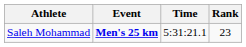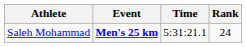 <table class="wikitable" style="font-size:90%;">
 <tr>
 <th>Athlete</th>
 <th>Event</th>
 <th>Time</th>
 <th>Rank</th>
 </tr>
 <tr align=center>
 <td align=left><a href='#'>Saleh Mohammad</a></td>
 <td align=left><strong><a href='#'>Men's 25 km</a></strong></td>
 <td>5:31:21.1</td>
-<td>23</td>
+<td>24</td>
 </tr>
 </table>
